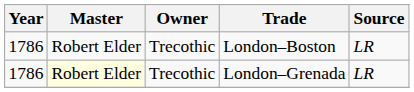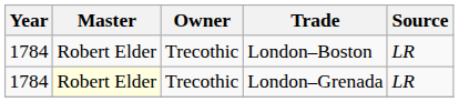 <table class=" wikitable">
 <tr>
 <th>Year</th>
 <th>Master</th>
 <th>Owner</th>
 <th>Trade</th>
 <th>Source</th>
 </tr>
 <tr>
-<td>1786</td>
+<td>1784</td>
 <td>Robert Elder</td>
 <td>Trecothic</td>
 <td>London–Boston</td>
 <td><em>LR</em></td>
 </tr>
 <tr>
-<td>1786</td>
+<td>1784</td>
 <td style="background: lightyellow;">Robert Elder</td>
 <td>Trecothic</td>
 <td>London–Grenada</td>
 <td><em>LR</em></td>
 </tr>
 <tr>
 </tr>
 </table>
